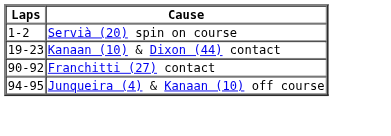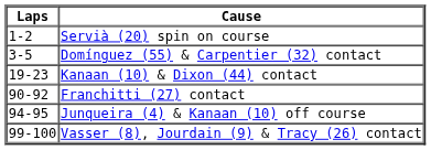 <table border=2 cellspacing=0>
 <tr>
 <th>Laps</th>
 <th>Cause</th>
 </tr>
 <tr>
 <td>1-2</td>
 <td><a href='#'>Servià (20)</a> spin on course</td>
+</tr>
+<tr>
+<td>3-5</td>
+<td><a href='#'>Domínguez (55)</a> & <a href='#'>Carpentier (32)</a> contact</td>
 </tr>
 <tr>
 <td>19-23</td>
 <td><a href='#'>Kanaan (10)</a> & <a href='#'>Dixon (44)</a> contact</td>
 </tr>
 <tr>
 <td>90-92</td>
 <td><a href='#'>Franchitti (27)</a> contact</td>
 </tr>
 <tr>
 <td>94-95</td>
 <td><a href='#'>Junqueira (4)</a> & <a href='#'>Kanaan (10)</a> off course</td>
 </tr>
+<tr>
+<td>99-100</td>
+<td><a href='#'>Vasser (8)</a>, <a href='#'>Jourdain (9)</a> & <a href='#'>Tracy (26)</a> contact</td>
+</tr>
 </table>
